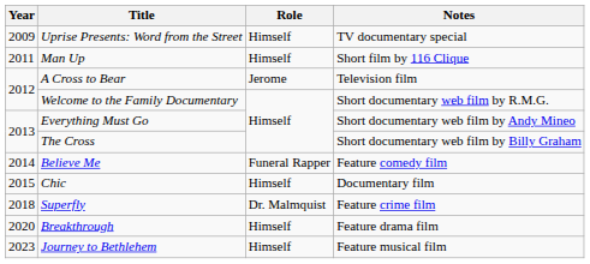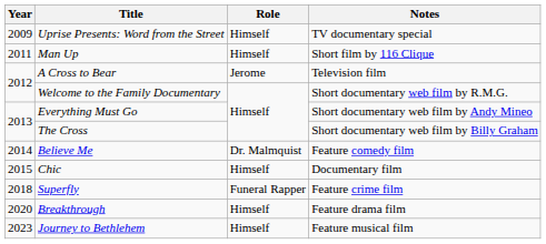 <table class="wikitable">
 <tr>
 <th>Year</th>
 <th>Title</th>
 <th>Role</th>
 <th>Notes</th>
 </tr>
 <tr>
 <td>2009</td>
 <td><em>Uprise Presents: Word from the Street</em></td>
 <td>Himself</td>
 <td>TV documentary special</td>
 </tr>
 <tr>
 <td>2011</td>
 <td><em>Man Up</em></td>
 <td>Himself</td>
 <td>Short film by <a href='#'>116 Clique</a></td>
 </tr>
 <tr>
 <td rowspan="2">2012</td>
 <td><em>A Cross to Bear</em></td>
 <td>Jerome</td>
 <td>Television film</td>
 </tr>
 <tr>
 <td><em>Welcome to the Family Documentary</em></td>
 <td rowspan="3">Himself</td>
 <td>Short documentary <a href='#'>web film</a> by R.M.G.</td>
 </tr>
 <tr>
 <td rowspan="2">2013</td>
 <td><em>Everything Must Go</em></td>
 <td>Short documentary web film by <a href='#'>Andy Mineo</a></td>
 </tr>
 <tr>
 <td><em>The Cross</em></td>
 <td>Short documentary web film by <a href='#'>Billy Graham</a></td>
 </tr>
 <tr>
 <td>2014</td>
 <td><em><a href='#'>Believe Me</a></em></td>
-<td>Funeral Rapper</td>
+<td>Dr. Malmquist</td>
 <td>Feature <a href='#'>comedy film</a></td>
 </tr>
 <tr>
 <td>2015</td>
 <td><em>Chic</em></td>
 <td>Himself</td>
 <td>Documentary film</td>
 </tr>
 <tr>
 <td>2018</td>
 <td><em><a href='#'>Superfly</a></em></td>
-<td>Dr. Malmquist</td>
+<td>Funeral Rapper</td>
 <td>Feature <a href='#'>crime film</a></td>
 </tr>
 <tr>
 <td>2020</td>
 <td><em><a href='#'>Breakthrough</a></em></td>
 <td>Himself</td>
 <td>Feature drama film</td>
 </tr>
 <tr>
 <td>2023</td>
 <td><em><a href='#'>Journey to Bethlehem</a></em></td>
 <td>Himself</td>
 <td>Feature musical film</td>
 </tr>
 </table>
